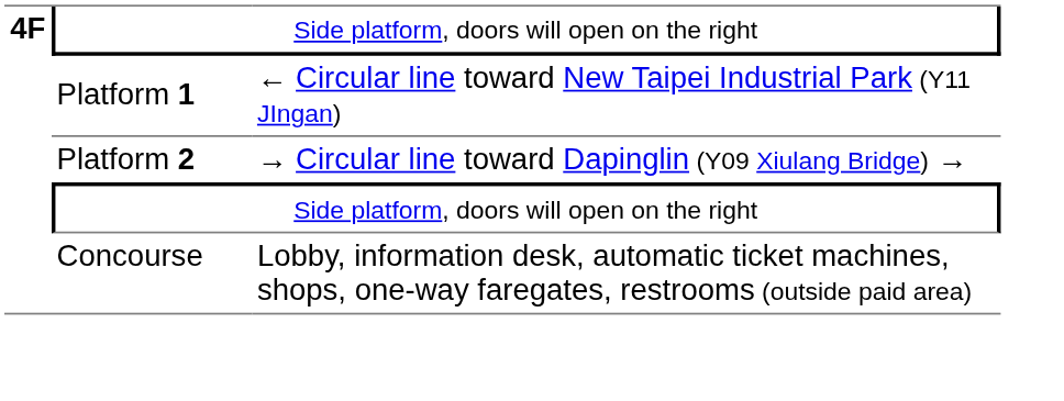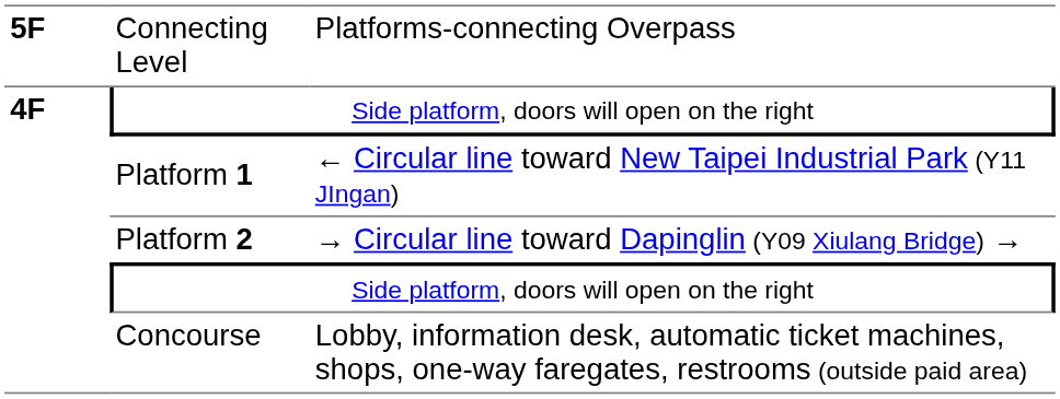 <table table border=0 cellspacing=0 cellpadding=3>
 <tr>
 <td style="border-bottom:solid 1px gray;" valign=top></td>
 <td style="border-bottom:solid 1px gray;"></td>
 <td style="border-bottom:solid 1px gray;"></td>
+</tr>
+<tr>
+<td style="border-bottom:solid 1px gray;" width=50 valign=top><strong>5F</strong></td>
+<td style="border-top:solid 0px gray;border-bottom:solid 1px gray;" width=100 valign=top>Connecting Level</td>
+<td style="border-top:solid 0px gray;border-bottom:solid 1px gray;" width=390 valign=top>Platforms-connecting Overpass</td>
 </tr>
 <tr>
 <td style="border-bottom:solid 1px gray;" rowspan=5 valign=top><strong>4F</strong></td>
 <td style="border-right:solid 2px black;border-left:solid 2px black;border-bottom:solid 2px black;border-top:solid 0px gray;text-align:center;" colspan=2><small><a href='#'>Side platform</a>, doors will open on the right</small></td>
 </tr>
 <tr>
 <td style="border-bottom:solid 1px gray;" width=100>Platform <span><strong>1</strong></span></td>
 <td style="border-bottom:solid 1px gray;" width=390><span></span>←  <a href='#'>Circular line</a> toward <a href='#'>New Taipei Industrial Park</a><small> (Y11 <a href='#'>JIngan</a>)</small></td>
 </tr>
 <tr>
 <td>Platform <span><strong>2</strong></span></td>
 <td><span>→</span> <a href='#'>Circular line</a> toward <a href='#'>Dapinglin</a><small> (Y09 <a href='#'>Xiulang Bridge</a>)</small> →</td>
 </tr>
 <tr>
 <td style="border-top:solid 2px black;border-right:solid 2px black;border-left:solid 2px black;border-bottom:solid 1px gray;text-align:center;" colspan=2><small><a href='#'>Side platform</a>, doors will open on the right</small></td>
 </tr>
 <tr>
 <td style="border-top:solid 0px gray;border-bottom:solid 1px gray;" width=100 valign=top>Concourse</td>
 <td style="border-top:solid 0px gray;border-bottom:solid 1px gray;" width=390 valign=top>Lobby, information desk, automatic ticket machines, shops, one-way faregates, restrooms<small> (outside paid area)</small></td>
 </tr>
 </table>
